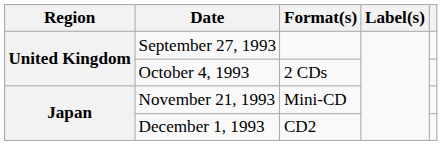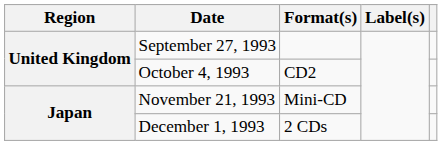 <table class="wikitable plainrowheaders">
 <tr>
 <th scope="col">Region</th>
 <th scope="col">Date</th>
 <th scope="col">Format(s)</th>
 <th scope="col">Label(s)</th>
 <th scope="col"></th>
 </tr>
 <tr>
 <th scope="row" rowspan="2">United Kingdom</th>
 <td>September 27, 1993</td>
 <td></td>
 <td rowspan="4"></td>
 <td align="center"></td>
 </tr>
 <tr>
 <td>October 4, 1993</td>
-<td>2 CDs</td>
+<td>CD2</td>
 <td align="center"></td>
 </tr>
 <tr>
 <th scope="row" rowspan="2">Japan</th>
 <td>November 21, 1993</td>
 <td>Mini-CD</td>
 <td align="center"></td>
 </tr>
 <tr>
 <td>December 1, 1993</td>
-<td>CD2</td>
+<td>2 CDs</td>
 <td align="center"></td>
 </tr>
 </table>
